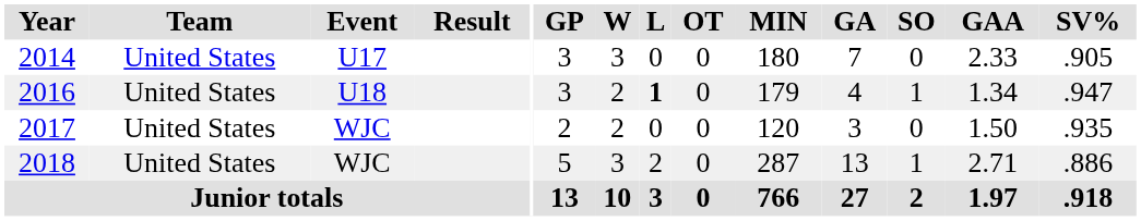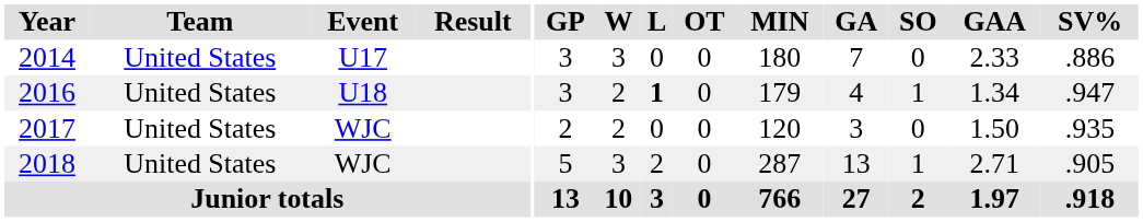 <table border="0" cellpadding="1" cellspacing="0" ID="Table3" style="text-align:center; width:40em;">
 <tr bgcolor="#e0e0e0">
 <th>Year</th>
 <th>Team</th>
 <th>Event</th>
 <th>Result</th>
 <th rowspan="99" bgcolor="#ffffff"></th>
 <th>GP</th>
 <th>W</th>
 <th>L</th>
 <th>OT</th>
 <th>MIN</th>
 <th>GA</th>
 <th>SO</th>
 <th>GAA</th>
 <th>SV%</th>
 </tr>
 <tr>
 <td><a href='#'>2014</a></td>
 <td><a href='#'>United States</a></td>
 <td><a href='#'>U17</a></td>
 <td></td>
 <td>3</td>
 <td>3</td>
 <td>0</td>
 <td>0</td>
 <td>180</td>
 <td>7</td>
 <td>0</td>
 <td>2.33</td>
-<td>.905</td>
+<td>.886</td>
 </tr>
 <tr bgcolor="#f0f0f0">
 <td><a href='#'>2016</a></td>
 <td>United States</td>
 <td><a href='#'>U18</a></td>
 <td></td>
 <td>3</td>
 <td>2</td>
 <td><strong>1</strong></td>
 <td>0</td>
 <td>179</td>
 <td>4</td>
 <td>1</td>
 <td>1.34</td>
 <td>.947</td>
 </tr>
 <tr>
 <td><a href='#'>2017</a></td>
 <td>United States</td>
 <td><a href='#'>WJC</a></td>
 <td></td>
 <td>2</td>
 <td>2</td>
 <td>0</td>
 <td>0</td>
 <td>120</td>
 <td>3</td>
 <td>0</td>
 <td>1.50</td>
 <td>.935</td>
 </tr>
 <tr bgcolor="#f0f0f0">
 <td><a href='#'>2018</a></td>
 <td>United States</td>
 <td>WJC</td>
 <td></td>
 <td>5</td>
 <td>3</td>
 <td>2</td>
 <td>0</td>
 <td>287</td>
 <td>13</td>
 <td>1</td>
 <td>2.71</td>
-<td>.886</td>
+<td>.905</td>
 </tr>
 <tr bgcolor="#e0e0e0">
 <th colspan="4">Junior totals</th>
 <th>13</th>
 <th>10</th>
 <th>3</th>
 <th>0</th>
 <th>766</th>
 <th>27</th>
 <th>2</th>
 <th>1.97</th>
 <th>.918</th>
 </tr>
 </table>
